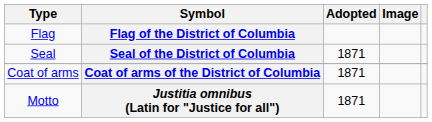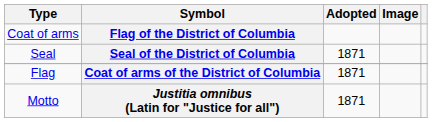 <table class="wikitable sortable plainrowheaders" style="text-align: center;">
 <tr>
 <th scope="col">Type</th>
 <th scope="col">Symbol</th>
 <th scope="col">Adopted</th>
 <th scope="col" class="unsortable">Image</th>
 <th scope="col"></th>
 </tr>
 <tr>
-<td><a href='#'>Flag</a></td>
+<td><a href='#'>Coat of arms</a></td>
 <th scope="row"><a href='#'>Flag of the District of Columbia</a></th>
 <td></td>
 <td></td>
 <td></td>
 </tr>
 <tr>
 <td><a href='#'>Seal</a></td>
 <th scope="row"><a href='#'>Seal of the District of Columbia</a></th>
 <td>1871</td>
 <td></td>
 <td></td>
 </tr>
 <tr>
 </tr>
 <tr>
-<td><a href='#'>Coat of arms</a></td>
+<td><a href='#'>Flag</a></td>
 <th scope="row"><a href='#'>Coat of arms of the District of Columbia</a></th>
 <td>1871</td>
 <td></td>
 <td></td>
 </tr>
 <tr>
 <td><a href='#'>Motto</a></td>
 <th scope="row"><em>Justitia omnibus</em><br>(Latin for "Justice for all")</th>
 <td>1871</td>
 <td></td>
 <td></td>
 </tr>
 </table>
